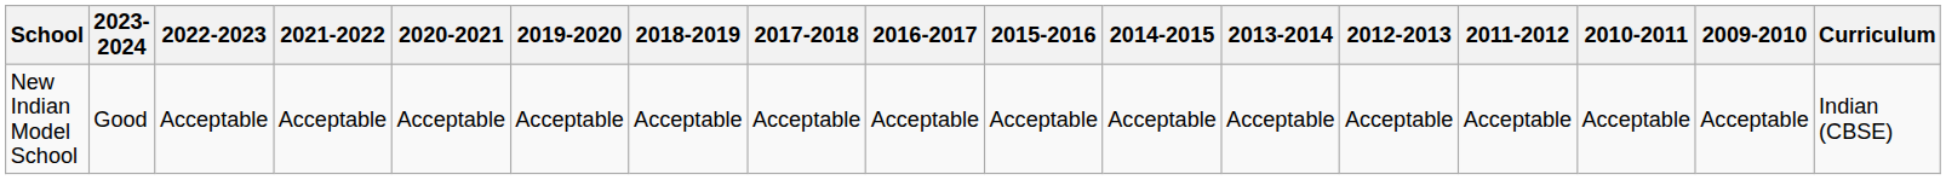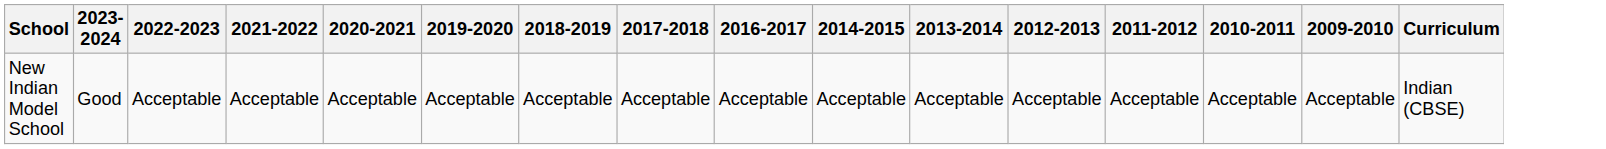 <table class="wikitable">
 <tr>
 <th>School</th>
 <th>2023-2024</th>
 <th>2022-2023</th>
 <th>2021-2022</th>
 <th>2020-2021</th>
 <th>2019-2020</th>
 <th>2018-2019</th>
 <th>2017-2018</th>
 <th>2016-2017</th>
-<th>2015-2016</th>
 <th>2014-2015</th>
 <th>2013-2014</th>
 <th>2012-2013</th>
 <th>2011-2012</th>
 <th>2010-2011</th>
 <th>2009-2010</th>
 <th>Curriculum</th>
 </tr>
 <tr>
 <td>New Indian Model School</td>
 <td>Good</td>
 <td>Acceptable</td>
 <td>Acceptable</td>
 <td>Acceptable</td>
 <td>Acceptable</td>
 <td>Acceptable</td>
 <td>Acceptable</td>
 <td>Acceptable</td>
 <td>Acceptable</td>
 <td>Acceptable</td>
 <td>Acceptable</td>
 <td>Acceptable</td>
 <td>Acceptable</td>
 <td>Acceptable</td>
-<td>Acceptable</td>
 <td>Indian (CBSE)</td>
 </tr>
 </table>
